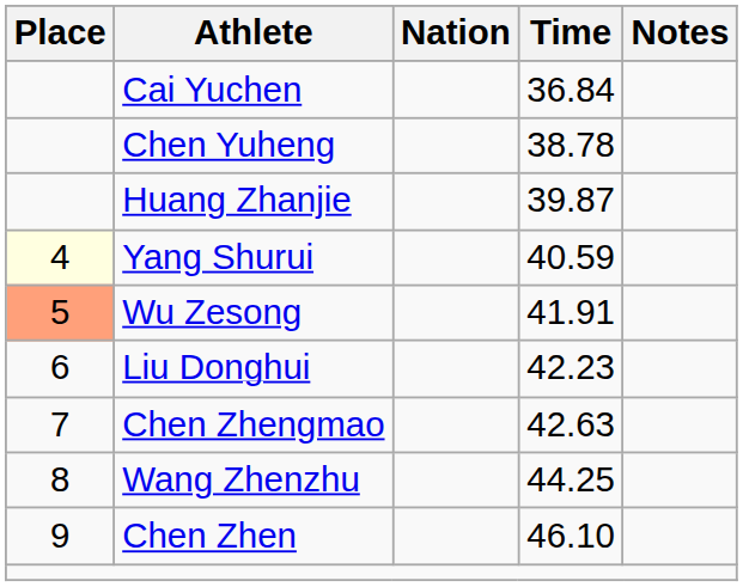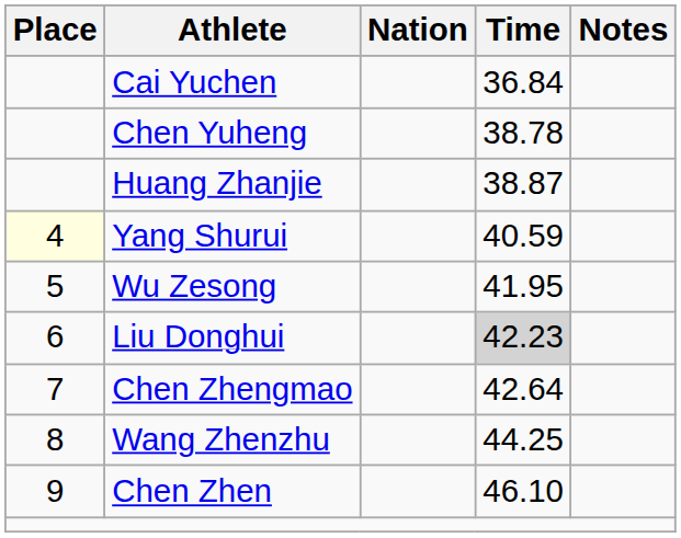 <table class="wikitable mw-datatable sortable" style="text-align:center;">
 <tr>
 <th scope="col">Place</th>
 <th scope="col">Athlete</th>
 <th scope="col">Nation</th>
 <th scope="col">Time</th>
 <th scope="col">Notes</th>
 </tr>
 <tr>
 <td></td>
 <td align="left"><a href='#'>Cai Yuchen</a></td>
 <td align="left"></td>
 <td>36.84</td>
 <td></td>
 </tr>
 <tr>
 <td></td>
 <td align="left"><a href='#'>Chen Yuheng</a></td>
 <td align="left"></td>
 <td>38.78</td>
 <td></td>
 </tr>
 <tr>
 <td></td>
 <td align="left"><a href='#'>Huang Zhanjie</a></td>
 <td align="left"></td>
-<td>39.87</td>
+<td>38.87</td>
 <td></td>
 </tr>
 <tr>
 <td style="background: lightyellow;">4</td>
 <td align="left"><a href='#'>Yang Shurui</a></td>
 <td align="left"></td>
 <td>40.59</td>
 <td></td>
 </tr>
 <tr>
-<td style="background: lightsalmon;">5</td>
+<td>5</td>
 <td align="left"><a href='#'>Wu Zesong</a></td>
 <td align="left"></td>
-<td>41.91</td>
+<td>41.95</td>
 <td></td>
 </tr>
 <tr>
 <td>6</td>
 <td align="left"><a href='#'>Liu Donghui</a></td>
 <td align="left"></td>
-<td>42.23</td>
+<td style="background: lightgrey;">42.23</td>
 <td></td>
 </tr>
 <tr>
 <td>7</td>
 <td align="left"><a href='#'>Chen Zhengmao</a></td>
 <td align="left"></td>
-<td>42.63</td>
+<td>42.64</td>
 <td></td>
 </tr>
 <tr>
 <td>8</td>
 <td align="left"><a href='#'>Wang Zhenzhu</a></td>
 <td align="left"></td>
 <td>44.25</td>
 <td></td>
 </tr>
 <tr>
 <td>9</td>
 <td align="left"><a href='#'>Chen Zhen</a></td>
 <td align="left"></td>
 <td>46.10</td>
 <td></td>
 </tr>
 <tr class="sortbottom">
 <td colspan="5"></td>
 </tr>
 </table>
